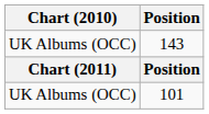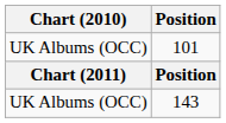 <table class="wikitable">
 <tr>
 <th>Chart (2010)</th>
 <th>Position</th>
 </tr>
 <tr>
 <td>UK Albums (OCC)</td>
-<td style="text-align:center;">143</td>
+<td style="text-align:center;">101</td>
 </tr>
 <tr>
 <th>Chart (2011)</th>
 <th>Position</th>
 </tr>
 <tr>
 <td>UK Albums (OCC)</td>
-<td style="text-align:center;">101</td>
+<td style="text-align:center;">143</td>
 </tr>
 </table>
